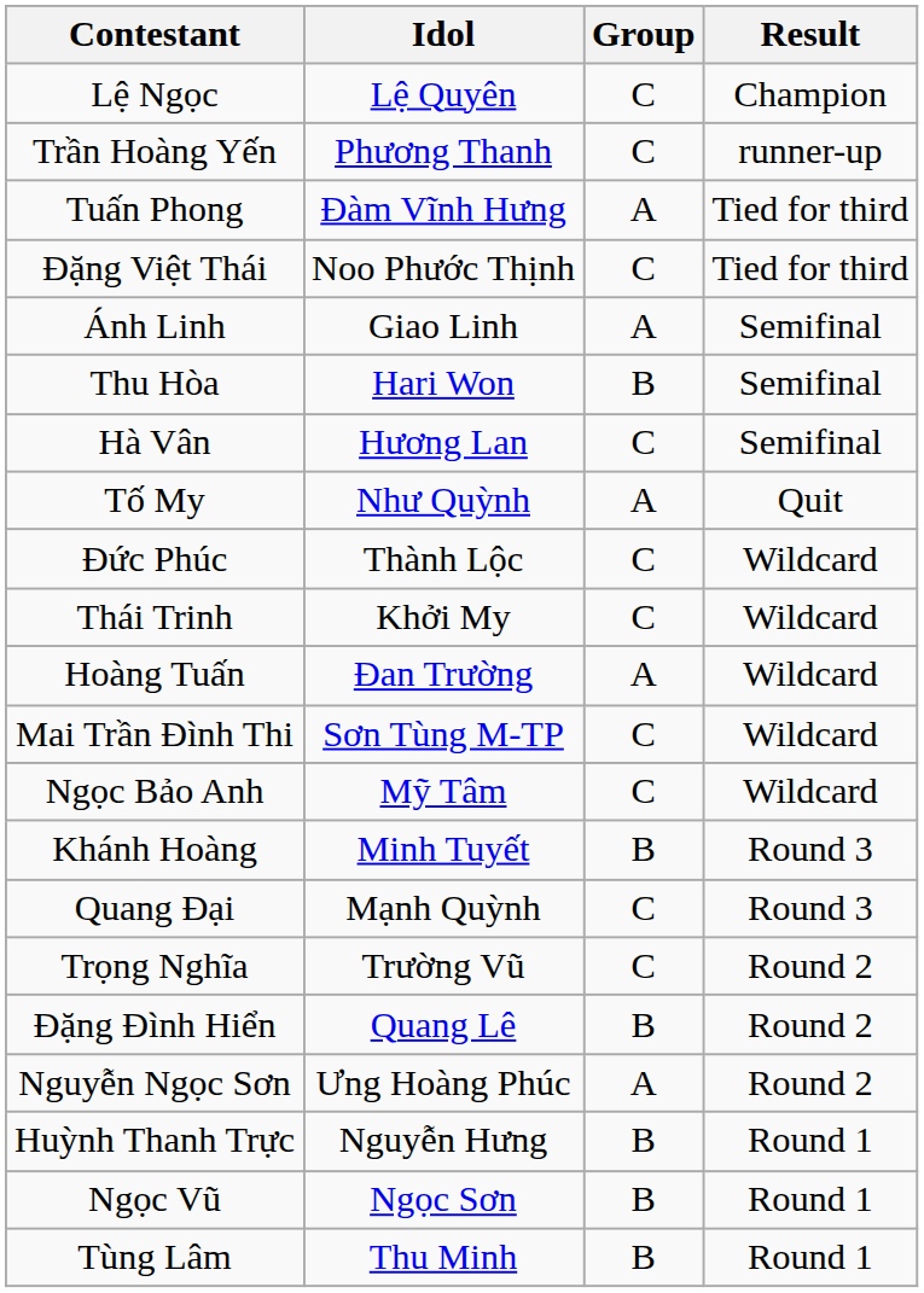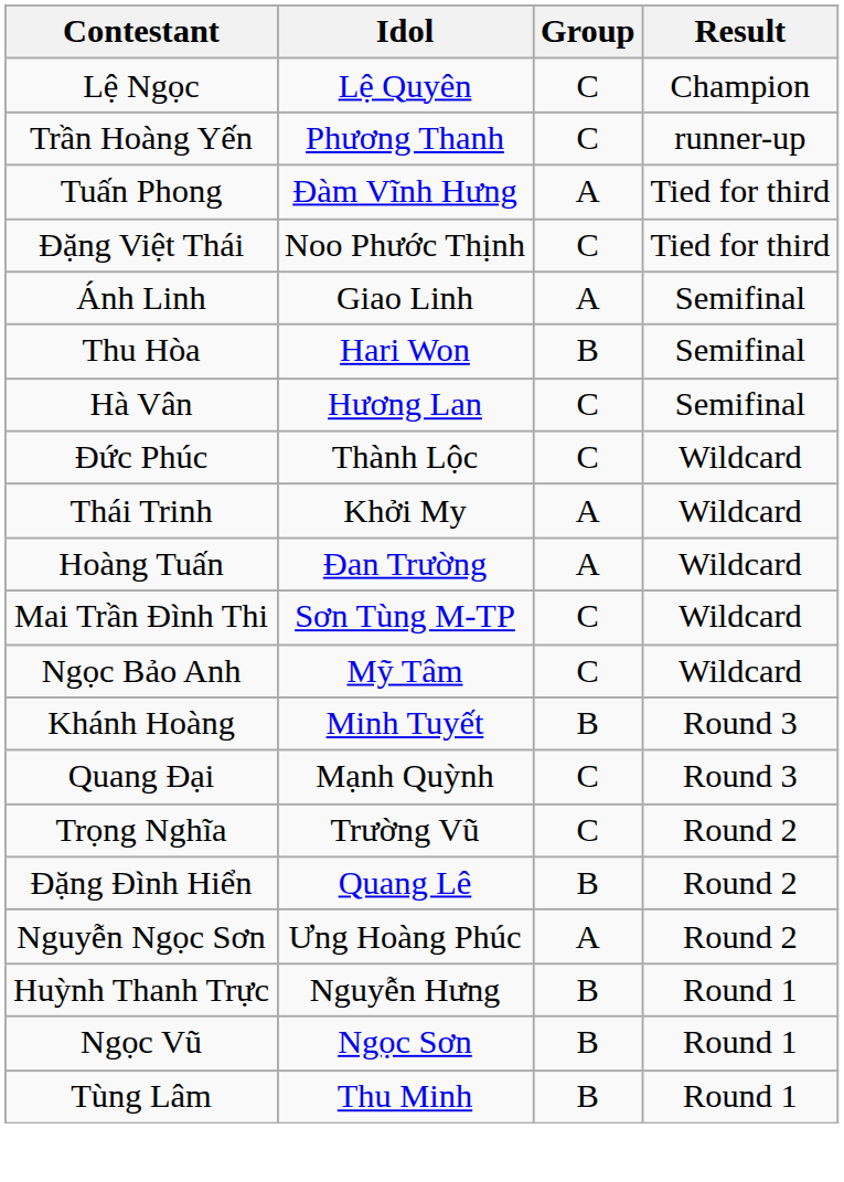 <table class="wikitable sortable" style="text-align: center; width: auto;">
 <tr>
 <th>Contestant</th>
 <th>Idol</th>
 <th>Group</th>
 <th>Result</th>
 </tr>
 <tr>
 <td>Lệ Ngọc</td>
 <td><a href='#'>Lệ Quyên</a></td>
 <td>C</td>
 <td>Champion</td>
 </tr>
 <tr>
 <td>Trần Hoàng Yến</td>
 <td><a href='#'>Phương Thanh</a></td>
 <td>C</td>
 <td>runner-up</td>
 </tr>
 <tr>
 <td>Tuấn Phong</td>
 <td><a href='#'>Đàm Vĩnh Hưng</a></td>
 <td>A</td>
 <td>Tied for third</td>
 </tr>
 <tr>
 <td>Đặng Việt Thái</td>
 <td>Noo Phước Thịnh</td>
 <td>C</td>
 <td>Tied for third</td>
 </tr>
 <tr>
 <td>Ánh Linh</td>
 <td>Giao Linh</td>
 <td>A</td>
 <td>Semifinal</td>
 </tr>
 <tr>
 <td>Thu Hòa</td>
 <td><a href='#'>Hari Won</a></td>
 <td>B</td>
 <td>Semifinal</td>
 </tr>
 <tr>
 <td>Hà Vân</td>
 <td><a href='#'>Hương Lan</a></td>
 <td>C</td>
 <td>Semifinal</td>
 </tr>
 <tr>
-<td>Tố My</td>
-<td><a href='#'>Như Quỳnh</a></td>
-<td>A</td>
-<td>Quit </td>
-</tr>
-<tr>
 <td>Đức Phúc</td>
 <td>Thành Lộc</td>
 <td>C</td>
 <td>Wildcard</td>
 </tr>
 <tr>
 <td>Thái Trinh</td>
 <td>Khởi My</td>
-<td>C</td>
+<td>A</td>
 <td>Wildcard</td>
 </tr>
 <tr>
 <td>Hoàng Tuấn</td>
 <td><a href='#'>Đan Trường</a></td>
 <td>A</td>
 <td>Wildcard</td>
 </tr>
 <tr>
 <td>Mai Trần Đình Thi</td>
 <td><a href='#'>Sơn Tùng M-TP</a></td>
 <td>C</td>
 <td>Wildcard</td>
 </tr>
 <tr>
 <td>Ngọc Bảo Anh</td>
 <td><a href='#'>Mỹ Tâm</a></td>
 <td>C</td>
 <td>Wildcard</td>
 </tr>
 <tr>
 <td>Khánh Hoàng</td>
 <td><a href='#'>Minh Tuyết</a></td>
 <td>B</td>
 <td>Round 3</td>
 </tr>
 <tr>
 <td>Quang Đại</td>
 <td>Mạnh Quỳnh</td>
 <td>C</td>
 <td>Round 3</td>
 </tr>
 <tr>
 <td>Trọng Nghĩa</td>
 <td>Trường Vũ</td>
 <td>C</td>
 <td>Round 2</td>
 </tr>
 <tr>
 <td>Đặng Đình Hiển</td>
 <td><a href='#'>Quang Lê</a></td>
 <td>B</td>
 <td>Round 2</td>
 </tr>
 <tr>
 <td>Nguyễn Ngọc Sơn</td>
 <td>Ưng Hoàng Phúc</td>
 <td>A</td>
 <td>Round 2</td>
 </tr>
 <tr>
 <td>Huỳnh Thanh Trực</td>
 <td>Nguyễn Hưng</td>
 <td>B</td>
 <td>Round 1</td>
 </tr>
 <tr>
 <td>Ngọc Vũ</td>
 <td><a href='#'>Ngọc Sơn</a></td>
 <td>B</td>
 <td>Round 1</td>
 </tr>
 <tr>
 <td>Tùng Lâm</td>
 <td><a href='#'>Thu Minh</a></td>
 <td>B</td>
 <td>Round 1</td>
 </tr>
 </table>
